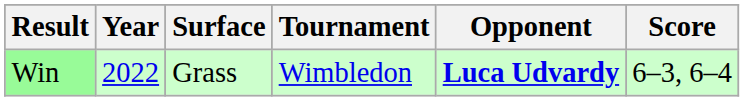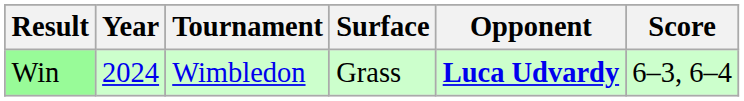 <table class="sortable wikitable">
 <tr>
 <th>Result</th>
 <th>Year</th>
+<th>Tournament</th>
 <th>Surface</th>
-<th>Tournament</th>
 <th>Opponent</th>
 <th>Score</th>
 </tr>
 <tr style="background:#CCFFCC;">
 <td style="background:#98fb98;">Win</td>
-<td><a href='#'>2022</a></td>
+<td><a href='#'>2024</a></td>
+<td><a href='#'>Wimbledon</a></td>
 <td>Grass</td>
-<td><a href='#'>Wimbledon</a></td>
 <td><strong> <a href='#'>Luca Udvardy</a></strong></td>
 <td>6–3, 6–4</td>
 </tr>
 </table>
